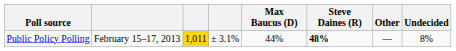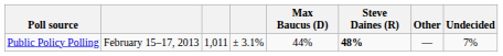 <table class="wikitable">
 <tr valign= bottom>
 <th>Poll source</th>
 <th></th>
 <th></th>
 <th></th>
 <th style="width:100px;">Max<br>Baucus (D)</th>
 <th style="width:100px;">Steve<br>Daines (R)</th>
 <th>Other</th>
 <th>Undecided</th>
 </tr>
 <tr>
 <td><a href='#'>Public Policy Polling</a></td>
 <td align=center>February 15–17, 2013</td>
-<td align=center style="background: gold;">1,011</td>
+<td align=center>1,011</td>
 <td align=center>± 3.1%</td>
 <td align=center>44%</td>
 <td><strong>48%</strong></td>
 <td align=center>—</td>
-<td align=center>8%</td>
+<td align=center>7%</td>
 </tr>
 </table>
